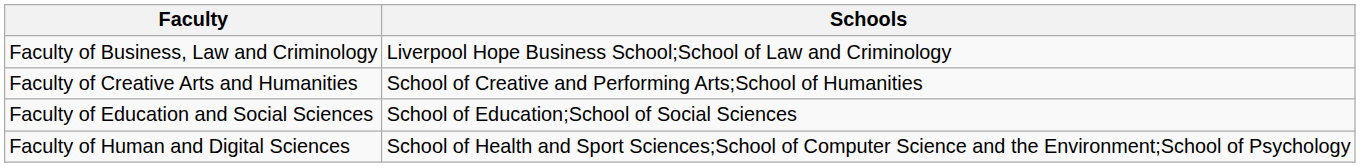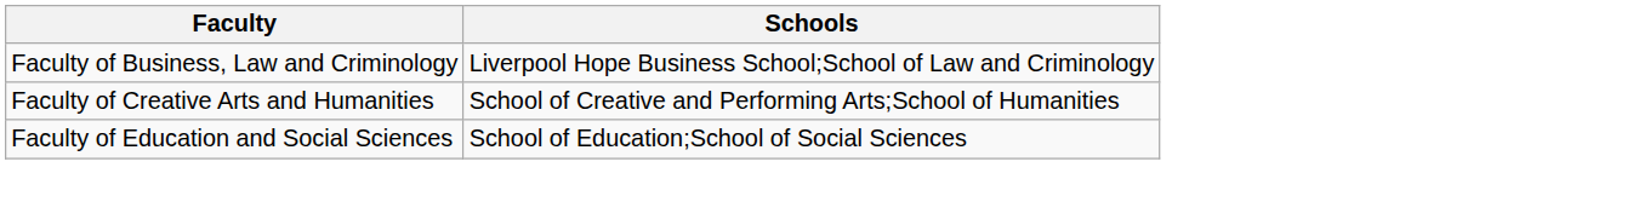 <table class="wikitable">
 <tr>
 <th>Faculty</th>
 <th>Schools</th>
 </tr>
 <tr>
 <td>Faculty of Business, Law and Criminology</td>
 <td>Liverpool Hope Business School;School of Law and Criminology</td>
 </tr>
 <tr>
 <td>Faculty of Creative Arts and Humanities</td>
 <td>School of Creative and Performing Arts;School of Humanities</td>
 </tr>
 <tr>
 <td>Faculty of Education and Social Sciences</td>
 <td>School of Education;School of Social Sciences</td>
 </tr>
-<tr>
-<td>Faculty of Human and Digital Sciences</td>
-<td>School of Health and Sport Sciences;School of Computer Science and the Environment;School of Psychology</td>
-</tr>
 </table>
